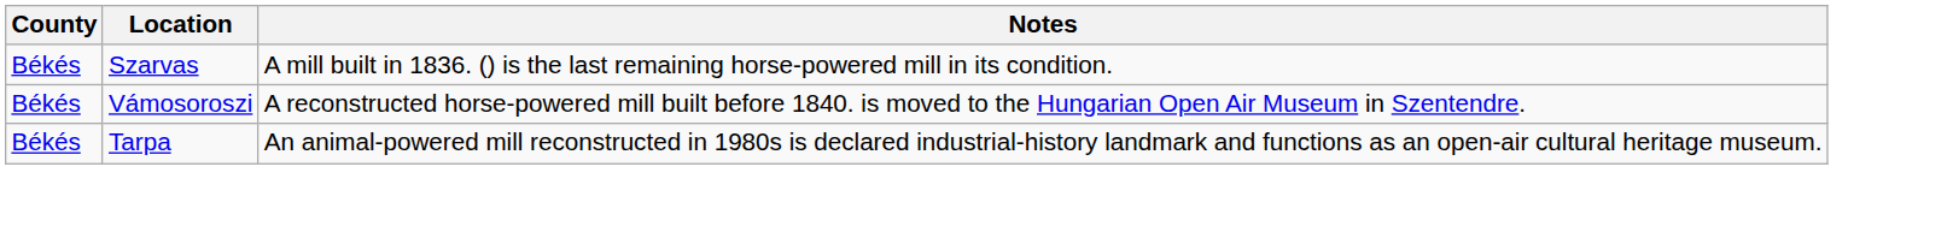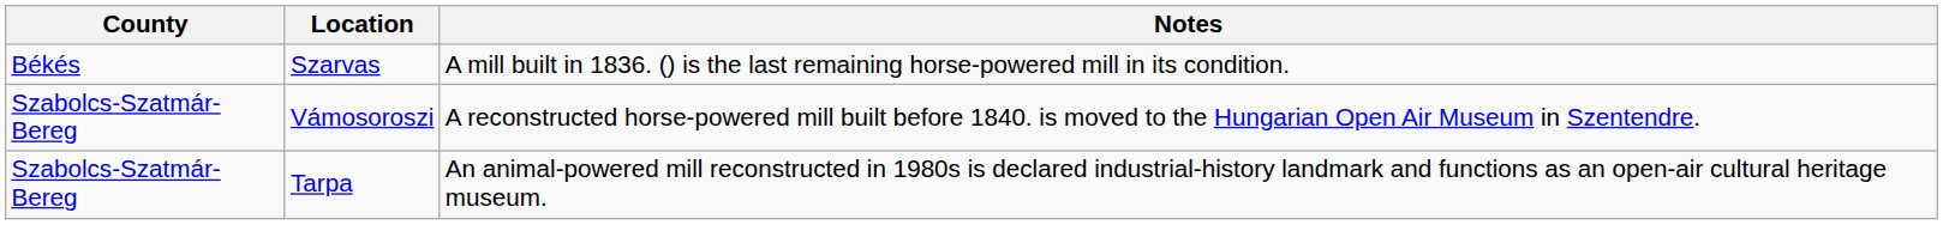 <table class="wikitable">
 <tr>
 <th>County</th>
 <th>Location</th>
 <th>Notes</th>
 </tr>
 <tr>
 <td><a href='#'>Békés</a></td>
 <td><a href='#'>Szarvas</a></td>
 <td>A mill built in 1836. () is the last remaining horse-powered mill in its condition.</td>
 </tr>
 <tr>
-<td><a href='#'>Békés</a></td>
+<td><a href='#'>Szabolcs-Szatmár-Bereg</a></td>
 <td><a href='#'>Vámosoroszi</a></td>
 <td>A reconstructed horse-powered mill built before 1840. is moved to the <a href='#'>Hungarian Open Air Museum</a> in <a href='#'>Szentendre</a>.</td>
 </tr>
 <tr>
-<td><a href='#'>Békés</a></td>
+<td><a href='#'>Szabolcs-Szatmár-Bereg</a></td>
 <td><a href='#'>Tarpa</a></td>
 <td>An animal-powered mill reconstructed in 1980s is declared industrial-history landmark and functions as an open-air cultural heritage museum.</td>
 </tr>
 </table>
